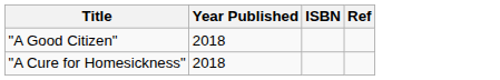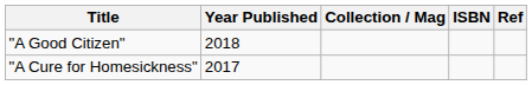 <table class="wikitable">
 <tr>
 <th>Title</th>
 <th>Year Published</th>
+<th>Collection / Mag</th>
 <th>ISBN</th>
 <th>Ref</th>
 </tr>
 <tr>
 <td>"A Good Citizen"</td>
 <td>2018</td>
 <td></td>
 <td></td>
+<td></td>
 </tr>
 <tr>
 <td>"A Cure for Homesickness"</td>
-<td>2018</td>
+<td>2017</td>
+<td></td>
 <td></td>
 <td></td>
 </tr>
 </table>
